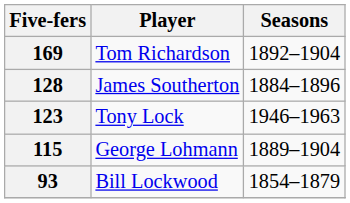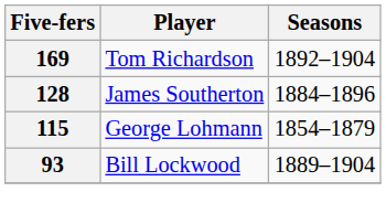 <table class="wikitable">
 <tr>
 <th>Five-fers</th>
 <th>Player</th>
 <th>Seasons</th>
 </tr>
 <tr>
 <th>169</th>
 <td> <a href='#'>Tom Richardson</a></td>
 <td>1892–1904</td>
 </tr>
 <tr>
 <th>128</th>
 <td> <a href='#'>James Southerton</a></td>
 <td>1884–1896</td>
 </tr>
 <tr>
-<th>123</th>
-<td> <a href='#'>Tony Lock</a></td>
-<td>1946–1963</td>
-</tr>
-<tr>
 <th>115</th>
 <td> <a href='#'>George Lohmann</a></td>
-<td>1889–1904</td>
+<td>1854–1879</td>
 </tr>
 <tr>
 <th>93</th>
 <td> <a href='#'>Bill Lockwood</a></td>
-<td>1854–1879</td>
+<td>1889–1904</td>
 </tr>
 <tr>
 </tr>
 </table>
